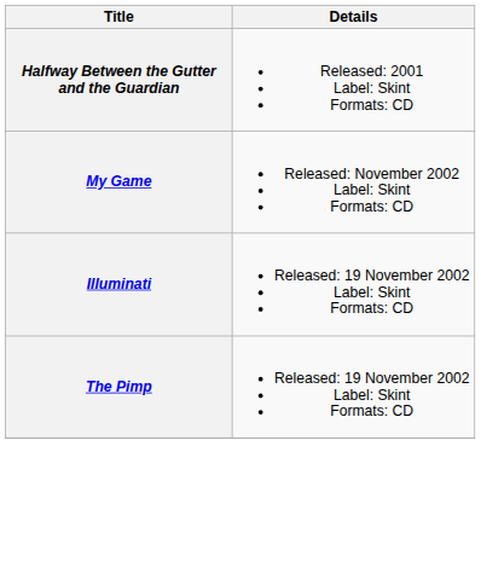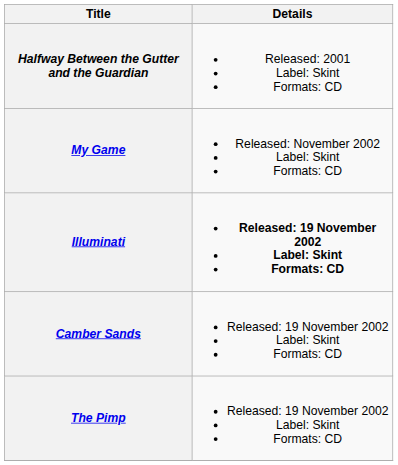 <table class="wikitable plainrowheaders" style="text-align:center;">
 <tr>
 <th scope="col" style="width:15em;">Title</th>
 <th scope="col" style="width:16em;">Details</th>
 </tr>
 <tr>
 <th scope="row"><em>Halfway Between the Gutter and the Guardian</em></th>
 <td><br><ul><li>Released: 2001</li><li>Label: Skint</li><li>Formats: CD</li></ul></td>
 </tr>
 <tr>
 <th scope="row"><em><a href='#'>My Game</a></em></th>
 <td><br><ul><li>Released: November 2002</li><li>Label: Skint</li><li>Formats: CD</li></ul></td>
 </tr>
 <tr>
 <th scope="row"><em><a href='#'>Illuminati</a></em></th>
+<td><strong><br><ul><li>Released: 19 November 2002</li><li>Label: Skint</li><li>Formats: CD</li></ul></strong></td>
+</tr>
+<tr>
+<th scope="row"><em><a href='#'>Camber Sands</a></em></th>
 <td><br><ul><li>Released: 19 November 2002</li><li>Label: Skint</li><li>Formats: CD</li></ul></td>
 </tr>
 <tr>
 <th scope="row"><em><a href='#'>The Pimp</a></em></th>
 <td><br><ul><li>Released: 19 November 2002</li><li>Label: Skint</li><li>Formats: CD</li></ul></td>
 </tr>
 <tr>
 </tr>
 </table>
